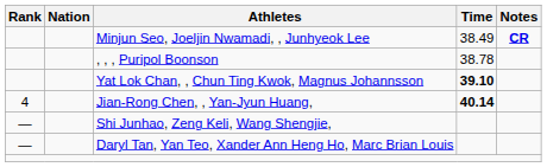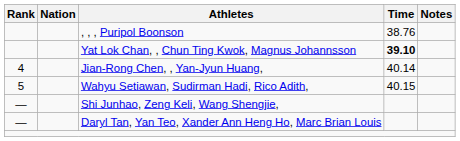 <table class="wikitable sortable" style="text-align:center;font-size:95%">
 <tr>
 <th scope="col" style="width: 10px;">Rank</th>
 <th scope="col">Nation</th>
 <th scope="col">Athletes</th>
 <th scope="col">Time</th>
 <th scope="col">Notes</th>
 </tr>
 <tr>
 <td></td>
 <td align="left"></td>
-<td align="left"><a href='#'>Minjun Seo</a>, <a href='#'>Joeljin Nwamadi</a>, , <a href='#'>Junhyeok Lee</a></td>
-<td>38.49</td>
-<td><strong><a href='#'>CR</a></strong></td>
-</tr>
-<tr>
-<td></td>
-<td align="left"></td>
 <td align="left">, , , <a href='#'>Puripol Boonson</a></td>
-<td>38.78</td>
+<td>38.76</td>
 <td></td>
 </tr>
 <tr>
 <td></td>
 <td align="left"></td>
 <td align="left"><a href='#'>Yat Lok Chan</a>, , <a href='#'>Chun Ting Kwok</a>, <a href='#'>Magnus Johannsson</a></td>
 <td><strong>39.10</strong></td>
 <td></td>
 </tr>
 <tr>
 <td>4</td>
 <td align="left"></td>
 <td align="left"><a href='#'>Jian-Rong Chen</a>, , <a href='#'>Yan-Jyun Huang</a>, </td>
-<td><strong>40.14</strong></td>
+<td>40.14</td>
+<td></td>
+</tr>
+<tr>
+<td>5</td>
+<td align="left"></td>
+<td align="left"><a href='#'>Wahyu Setiawan</a>, <a href='#'>Sudirman Hadi</a>, <a href='#'>Rico Adith</a>, </td>
+<td>40.15</td>
 <td></td>
 </tr>
 <tr>
 <td>—</td>
 <td align="left"></td>
 <td align="left"><a href='#'>Shi Junhao</a>, <a href='#'>Zeng Keli</a>, <a href='#'>Wang Shengjie</a>, </td>
 <td></td>
 <td></td>
 </tr>
 <tr>
 <td>—</td>
 <td align="left"></td>
 <td align="left"><a href='#'>Daryl Tan</a>, <a href='#'>Yan Teo</a>, <a href='#'>Xander Ann Heng Ho</a>, <a href='#'>Marc Brian Louis</a></td>
 <td></td>
 <td></td>
 </tr>
 <tr class="sortbottom">
 <td colspan="5"></td>
 </tr>
 </table>
